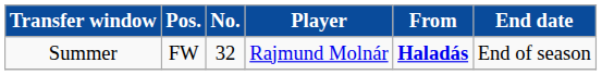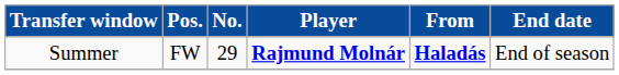 <table class="wikitable plainrowheaders sortable">
 <tr>
 <th style="background-color:#094B9B;color:white">Transfer window</th>
 <th style="background-color:#094B9B;color:white">Pos.</th>
 <th style="background-color:#094B9B;color:white">No.</th>
 <th style="background-color:#094B9B;color:white">Player</th>
 <th style="background-color:#094B9B;color:white">From</th>
 <th style="background-color:#094B9B;color:white">End date</th>
 </tr>
 <tr>
 <td style="text-align:center;">Summer</td>
 <td style="text-align:center;">FW</td>
-<td style="text-align:center;">32</td>
-<td style="text-align:left;"> <a href='#'>Rajmund Molnár</a></td>
+<td style="text-align:center;">29</td>
+<td style="text-align:left;"><strong> <a href='#'>Rajmund Molnár</a></strong></td>
 <td style="text-align:left;"><strong><a href='#'>Haladás</a></strong></td>
 <td style="text-align:center;">End of season</td>
 </tr>
 <tr>
 </tr>
 </table>
